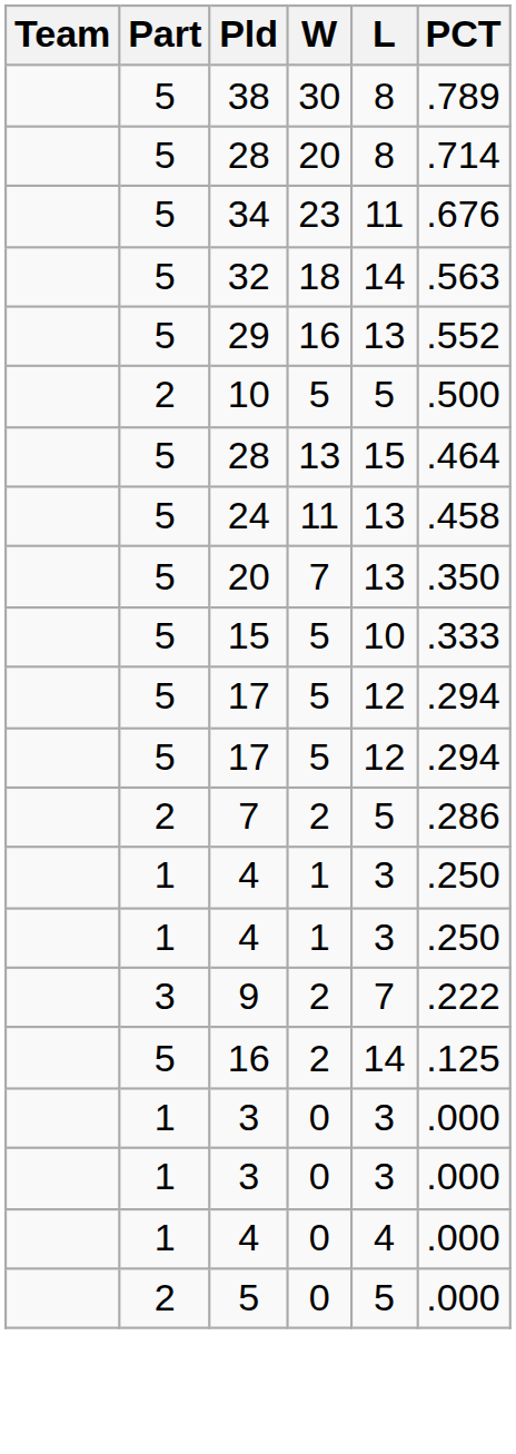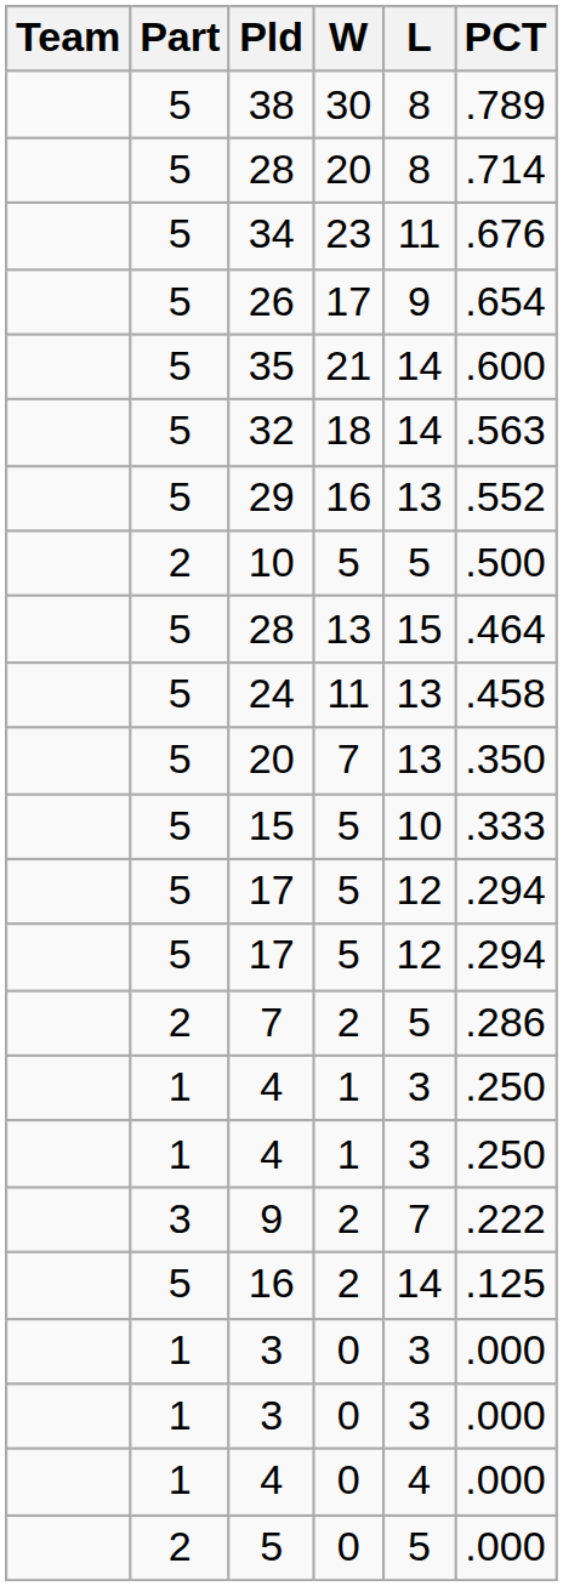 <table class="wikitable sortable plainrowheaders" style="text-align: center">
 <tr>
 <th>Team</th>
 <th width=20>Part</th>
 <th width=20>Pld</th>
 <th width=20>W</th>
 <th width=20>L</th>
 <th width=20>PCT</th>
 </tr>
 <tr>
 <td align=left><strong></strong></td>
 <td>5</td>
 <td>38</td>
 <td>30</td>
 <td>8</td>
 <td>.789</td>
 </tr>
 <tr>
 <td align=left><strong></strong></td>
 <td>5</td>
 <td>28</td>
 <td>20</td>
 <td>8</td>
 <td>.714</td>
 </tr>
 <tr>
 <td align=left><strong></strong></td>
 <td>5</td>
 <td>34</td>
 <td>23</td>
 <td>11</td>
 <td>.676</td>
+</tr>
+<tr>
+<td align=left><strong></strong></td>
+<td>5</td>
+<td>26</td>
+<td>17</td>
+<td>9</td>
+<td>.654</td>
+</tr>
+<tr>
+<td align=left><strong></strong></td>
+<td>5</td>
+<td>35</td>
+<td>21</td>
+<td>14</td>
+<td>.600</td>
 </tr>
 <tr>
 <td align=left><strong></strong></td>
 <td>5</td>
 <td>32</td>
 <td>18</td>
 <td>14</td>
 <td>.563</td>
 </tr>
 <tr>
 <td align=left><strong></strong></td>
 <td>5</td>
 <td>29</td>
 <td>16</td>
 <td>13</td>
 <td>.552</td>
 </tr>
 <tr>
 <td align=left><strong></strong></td>
 <td>2</td>
 <td>10</td>
 <td>5</td>
 <td>5</td>
 <td>.500</td>
 </tr>
 <tr>
 <td align=left><strong></strong></td>
 <td>5</td>
 <td>28</td>
 <td>13</td>
 <td>15</td>
 <td>.464</td>
 </tr>
 <tr>
 <td align=left><strong></strong></td>
 <td>5</td>
 <td>24</td>
 <td>11</td>
 <td>13</td>
 <td>.458</td>
 </tr>
 <tr>
 <td align=left><strong></strong></td>
 <td>5</td>
 <td>20</td>
 <td>7</td>
 <td>13</td>
 <td>.350</td>
 </tr>
 <tr>
 <td align=left><strong></strong></td>
 <td>5</td>
 <td>15</td>
 <td>5</td>
 <td>10</td>
 <td>.333</td>
 </tr>
 <tr>
 <td align=left><strong></strong></td>
 <td>5</td>
 <td>17</td>
 <td>5</td>
 <td>12</td>
 <td>.294</td>
 </tr>
 <tr>
 <td align=left><strong></strong></td>
 <td>5</td>
 <td>17</td>
 <td>5</td>
 <td>12</td>
 <td>.294</td>
 </tr>
 <tr>
 <td align=left><strong></strong></td>
 <td>2</td>
 <td>7</td>
 <td>2</td>
 <td>5</td>
 <td>.286</td>
 </tr>
 <tr>
 <td align=left><strong></strong></td>
 <td>1</td>
 <td>4</td>
 <td>1</td>
 <td>3</td>
 <td>.250</td>
 </tr>
 <tr>
 <td align=left><strong></strong></td>
 <td>1</td>
 <td>4</td>
 <td>1</td>
 <td>3</td>
 <td>.250</td>
 </tr>
 <tr>
 <td align=left><strong></strong></td>
 <td>3</td>
 <td>9</td>
 <td>2</td>
 <td>7</td>
 <td>.222</td>
 </tr>
 <tr>
 <td align=left></td>
 <td>5</td>
 <td>16</td>
 <td>2</td>
 <td>14</td>
 <td>.125</td>
 </tr>
 <tr>
 <td align=left><strong></strong></td>
 <td>1</td>
 <td>3</td>
 <td>0</td>
 <td>3</td>
 <td>.000</td>
 </tr>
 <tr>
 <td align=left></td>
 <td>1</td>
 <td>3</td>
 <td>0</td>
 <td>3</td>
 <td>.000</td>
 </tr>
 <tr>
 <td align=left><strong></strong></td>
 <td>1</td>
 <td>4</td>
 <td>0</td>
 <td>4</td>
 <td>.000</td>
 </tr>
 <tr>
 <td align=left></td>
 <td>2</td>
 <td>5</td>
 <td>0</td>
 <td>5</td>
 <td>.000</td>
 </tr>
 </table>
